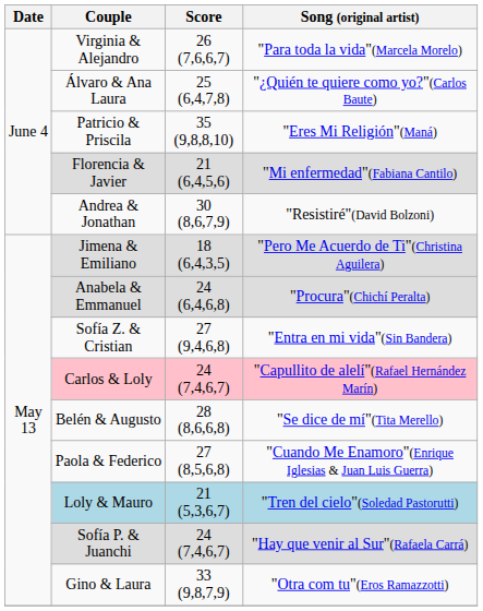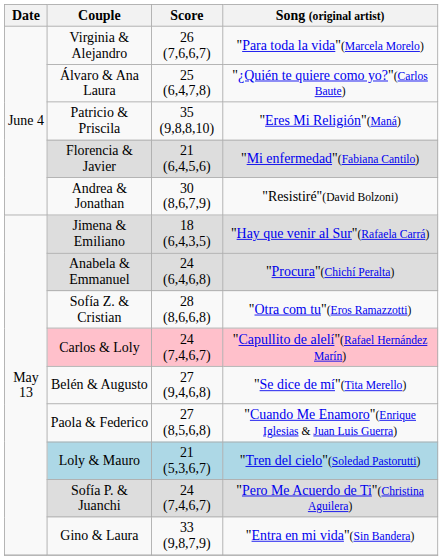 <table class="wikitable" style="text-align:center;width:80%;">
 <tr>
 <th>Date</th>
 <th>Couple</th>
 <th>Score</th>
 <th>Song <small>(original artist)</small></th>
 </tr>
 <tr>
 <td rowspan="5">June 4</td>
 <td>Virginia & Alejandro</td>
 <td>26 (7,6,6,7)</td>
 <td>"<a href='#'>Para toda la vida</a>"<small>(<a href='#'>Marcela Morelo</a>)</small></td>
 </tr>
 <tr>
 <td>Álvaro & Ana Laura</td>
 <td>25 (6,4,7,8)</td>
 <td>"<a href='#'>¿Quién te quiere como yo?</a>"<small>(<a href='#'>Carlos Baute</a>)</small></td>
 </tr>
 <tr>
 <td>Patricio & Priscila</td>
 <td>35 (9,8,8,10)</td>
 <td>"<a href='#'>Eres Mi Religión</a>"<small>(<a href='#'>Maná</a>)</small></td>
 </tr>
 <tr>
 <td style="background:#ddd;">Florencia & Javier</td>
 <td style="background:#ddd;">21 (6,4,5,6)</td>
 <td style="background:#ddd;">"<a href='#'>Mi enfermedad</a>"<small>(<a href='#'>Fabiana Cantilo</a>)</small></td>
 </tr>
 <tr>
 <td>Andrea & Jonathan</td>
 <td>30 (8,6,7,9)</td>
 <td>"Resistiré"<small>(David Bolzoni)</small></td>
 </tr>
 <tr>
 <td rowspan="9">May 13</td>
 <td style="background:#ddd;">Jimena & Emiliano</td>
 <td style="background:#ddd;">18 (6,4,3,5)</td>
-<td style="background:#ddd;">"<a href='#'>Pero Me Acuerdo de Ti</a>"<small>(<a href='#'>Christina Aguilera</a>)</small></td>
+<td style="background:#ddd;">"<a href='#'>Hay que venir al Sur</a>"<small>(<a href='#'>Rafaela Carrá</a>)</small></td>
 </tr>
 <tr>
 <td style="background:#ddd;">Anabela & Emmanuel</td>
 <td style="background:#ddd;">24 (6,4,6,8)</td>
 <td style="background:#ddd;">"<a href='#'>Procura</a>"<small>(<a href='#'>Chichí Peralta</a>)</small></td>
 </tr>
 <tr>
 <td>Sofía Z. & Cristian</td>
-<td>27 (9,4,6,8)</td>
-<td>"<a href='#'>Entra en mi vida</a>"<small>(<a href='#'>Sin Bandera</a>)</small></td>
+<td>28 (8,6,6,8)</td>
+<td>"<a href='#'>Otra com tu</a>"<small>(<a href='#'>Eros Ramazzotti</a>)</small></td>
 </tr>
 <tr>
 <td style="background:pink;">Carlos & Loly</td>
 <td style="background:pink;">24 (7,4,6,7)</td>
 <td style="background:pink;">"<a href='#'>Capullito de alelí</a>"<small>(<a href='#'>Rafael Hernández Marín</a>)</small></td>
 </tr>
 <tr>
 <td>Belén & Augusto</td>
-<td>28 (8,6,6,8)</td>
+<td>27 (9,4,6,8)</td>
 <td>"<a href='#'>Se dice de mí</a>"<small>(<a href='#'>Tita Merello</a>)</small></td>
 </tr>
 <tr>
 <td>Paola & Federico</td>
 <td>27 (8,5,6,8)</td>
 <td>"<a href='#'>Cuando Me Enamoro</a>"<small>(<a href='#'>Enrique Iglesias</a> & <a href='#'>Juan Luis Guerra</a>)</small></td>
 </tr>
 <tr>
 <td style="background:lightblue;">Loly & Mauro</td>
 <td style="background:lightblue;">21 (5,3,6,7)</td>
 <td style="background:lightblue;">"<a href='#'>Tren del cielo</a>"<small>(<a href='#'>Soledad Pastorutti</a>)</small></td>
 </tr>
 <tr>
 <td style="background:#ddd;">Sofía P. & Juanchi</td>
 <td style="background:#ddd;">24 (7,4,6,7)</td>
-<td style="background:#ddd;">"<a href='#'>Hay que venir al Sur</a>"<small>(<a href='#'>Rafaela Carrá</a>)</small></td>
+<td style="background:#ddd;">"<a href='#'>Pero Me Acuerdo de Ti</a>"<small>(<a href='#'>Christina Aguilera</a>)</small></td>
 </tr>
 <tr>
 <td>Gino & Laura</td>
 <td>33 (9,8,7,9)</td>
-<td>"<a href='#'>Otra com tu</a>"<small>(<a href='#'>Eros Ramazzotti</a>)</small></td>
+<td>"<a href='#'>Entra en mi vida</a>"<small>(<a href='#'>Sin Bandera</a>)</small></td>
 </tr>
 <tr>
 </tr>
 </table>
